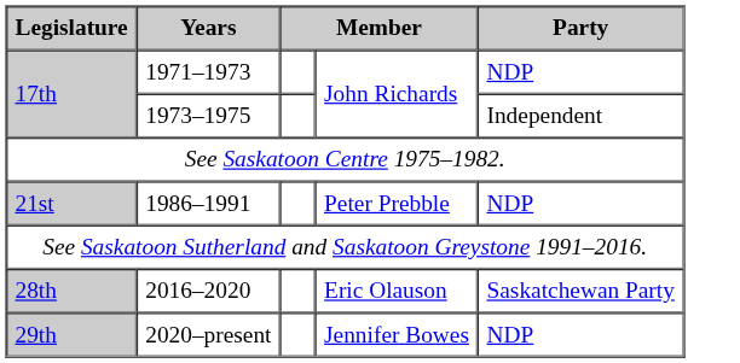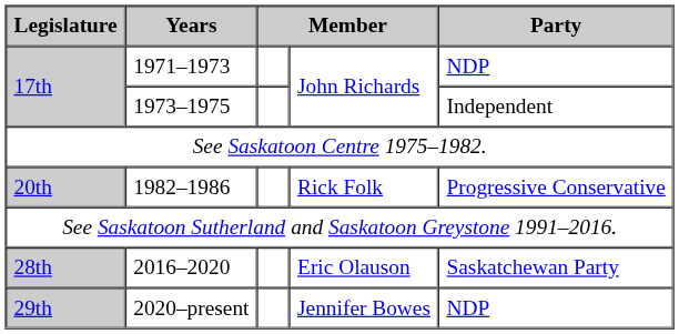 <table border=1 cellpadding=5 cellspacing=0>
 <tr bgcolor="CCCCCC">
 <th>Legislature</th>
 <th>Years</th>
 <th colspan="2">Member</th>
 <th>Party</th>
 </tr>
 <tr>
 <td bgcolor="CCCCCC" rowspan="2"><a href='#'>17th</a></td>
 <td>1971–1973</td>
 <td>   </td>
 <td rowspan="2"><a href='#'>John Richards</a></td>
 <td><a href='#'>NDP</a></td>
 </tr>
 <tr>
 <td>1973–1975</td>
 <td>   </td>
 <td>Independent</td>
 </tr>
 <tr>
 <td colspan="5" align="center"><em>See <a href='#'>Saskatoon Centre</a> 1975–1982.</em></td>
 </tr>
 <tr>
-<td bgcolor="CCCCCC"><a href='#'>21st</a></td>
-<td>1986–1991</td>
+<td bgcolor="CCCCCC"><a href='#'>20th</a></td>
+<td>1982–1986</td>
 <td>   </td>
-<td><a href='#'>Peter Prebble</a></td>
-<td><a href='#'>NDP</a></td>
+<td><a href='#'>Rick Folk</a></td>
+<td><a href='#'>Progressive Conservative</a></td>
 </tr>
 <tr>
 <td colspan="5" align="center"><em>See <a href='#'>Saskatoon Sutherland</a> and <a href='#'>Saskatoon Greystone</a> 1991–2016.</em></td>
 </tr>
 <tr>
 <td bgcolor="CCCCCC"><a href='#'>28th</a></td>
 <td>2016–2020</td>
 <td>   </td>
 <td><a href='#'>Eric Olauson</a></td>
 <td><a href='#'>Saskatchewan Party</a></td>
 </tr>
 <tr>
 <td bgcolor="CCCCCC"><a href='#'>29th</a></td>
 <td>2020–present</td>
 <td>   </td>
 <td><a href='#'>Jennifer Bowes</a></td>
 <td><a href='#'>NDP</a></td>
 </tr>
 </table>
